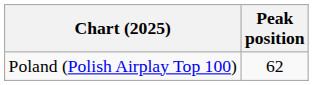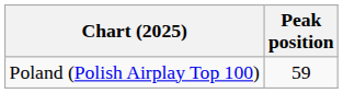 <table class="wikitable">
 <tr>
 <th>Chart (2025)</th>
 <th>Peak<br>position</th>
 </tr>
 <tr>
 <td>Poland (<a href='#'>Polish Airplay Top 100</a>)</td>
-<td align="center">62</td>
+<td align="center">59</td>
 </tr>
 </table>
